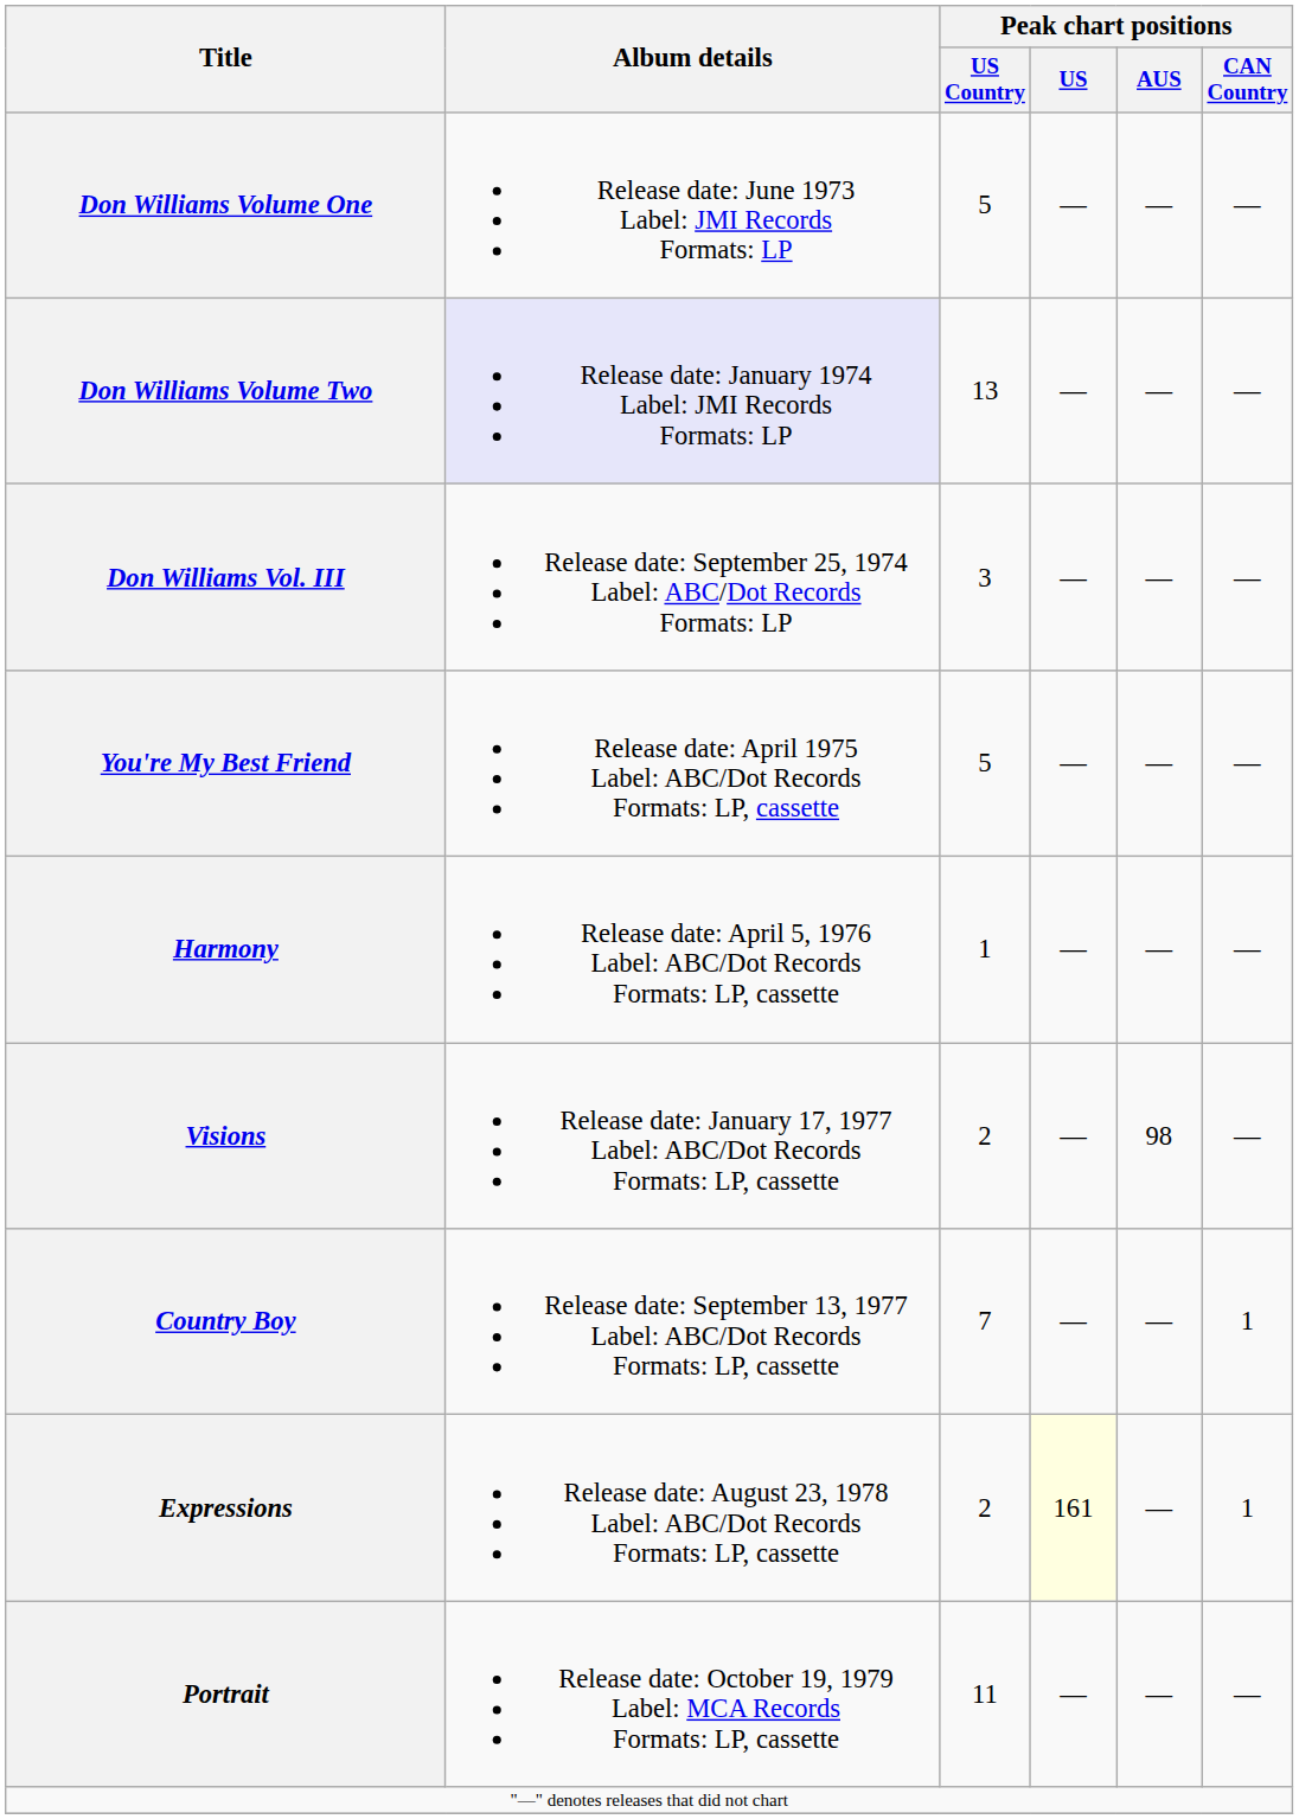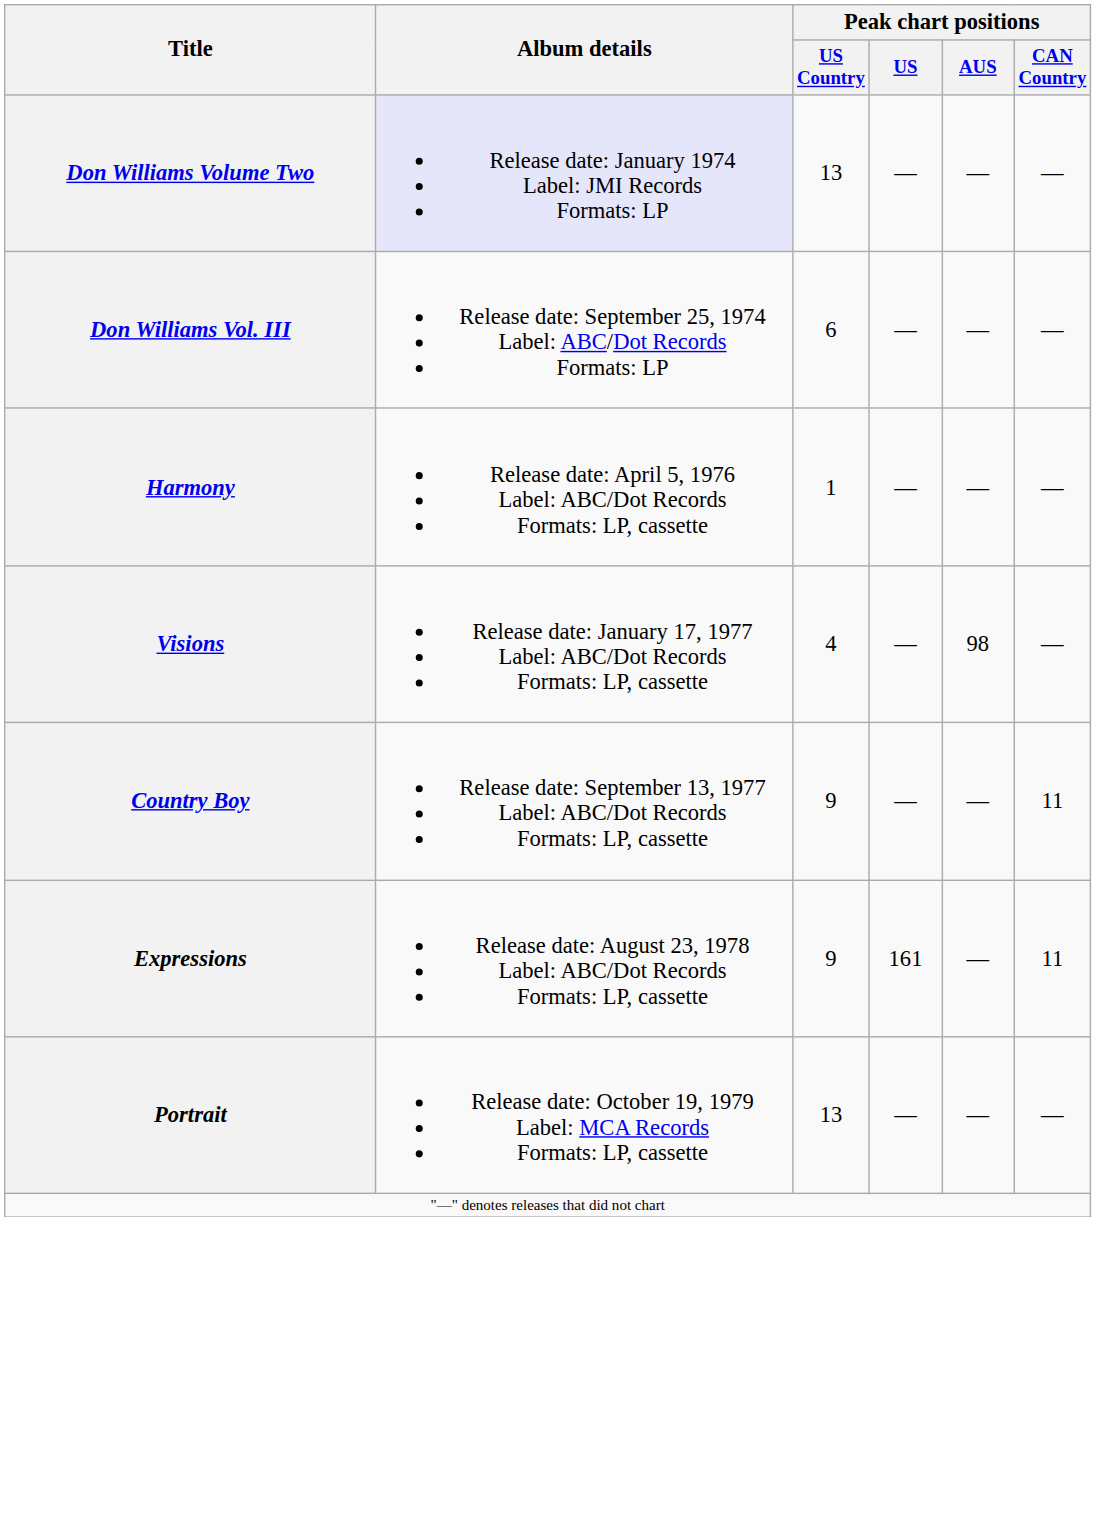 <table class="wikitable plainrowheaders" style="text-align:center;">
 <tr>
 <th rowspan="2" style="width:16em;">Title</th>
 <th rowspan="2" style="width:18em;">Album details</th>
 <th colspan="4">Peak chart positions</th>
 </tr>
 <tr style="font-size:smaller;">
 <th width="45"><a href='#'>US Country</a><br></th>
 <th width="45"><a href='#'>US</a><br></th>
 <th width="45"><a href='#'>AUS</a></th>
 <th width="45"><a href='#'>CAN Country</a></th>
 </tr>
 <tr>
-<th scope="row"><em><a href='#'>Don Williams Volume One</a></em></th>
-<td><br><ul><li>Release date: June 1973</li><li>Label: <a href='#'>JMI Records</a></li><li>Formats: <a href='#'>LP</a></li></ul></td>
-<td>5</td>
-<td>—</td>
-<td>—</td>
-<td>—</td>
-</tr>
-<tr>
 <th scope="row"><em><a href='#'>Don Williams Volume Two</a></em></th>
 <td style="background: lavender;"><br><ul><li>Release date: January 1974</li><li>Label: JMI Records</li><li>Formats: LP</li></ul></td>
 <td>13</td>
 <td>—</td>
 <td>—</td>
 <td>—</td>
 </tr>
 <tr>
 <th scope="row"><em><a href='#'>Don Williams Vol. III</a></em></th>
 <td><br><ul><li>Release date: September 25, 1974</li><li>Label: <a href='#'>ABC</a>/<a href='#'>Dot Records</a></li><li>Formats: LP</li></ul></td>
-<td>3</td>
-<td>—</td>
-<td>—</td>
-<td>—</td>
-</tr>
-<tr>
-<th scope="row"><em><a href='#'>You're My Best Friend</a></em></th>
-<td><br><ul><li>Release date: April 1975</li><li>Label: ABC/Dot Records</li><li>Formats: LP, <a href='#'>cassette</a></li></ul></td>
-<td>5</td>
+<td>6</td>
 <td>—</td>
 <td>—</td>
 <td>—</td>
 </tr>
 <tr>
 <th scope="row"><em><a href='#'>Harmony</a></em></th>
 <td><br><ul><li>Release date: April 5, 1976</li><li>Label: ABC/Dot Records</li><li>Formats: LP, cassette</li></ul></td>
 <td>1</td>
 <td>—</td>
 <td>—</td>
 <td>—</td>
 </tr>
 <tr>
 <th scope="row"><em><a href='#'>Visions</a></em></th>
 <td><br><ul><li>Release date: January 17, 1977</li><li>Label: ABC/Dot Records</li><li>Formats: LP, cassette</li></ul></td>
-<td>2</td>
+<td>4</td>
 <td>—</td>
 <td>98</td>
 <td>—</td>
 </tr>
 <tr>
 <th scope="row"><em><a href='#'>Country Boy</a></em></th>
 <td><br><ul><li>Release date: September 13, 1977</li><li>Label: ABC/Dot Records</li><li>Formats: LP, cassette</li></ul></td>
-<td>7</td>
+<td>9</td>
 <td>—</td>
 <td>—</td>
-<td>1</td>
+<td>11</td>
 </tr>
 <tr>
 <th scope="row"><em>Expressions</em></th>
 <td><br><ul><li>Release date: August 23, 1978</li><li>Label: ABC/Dot Records</li><li>Formats: LP, cassette</li></ul></td>
-<td>2</td>
-<td style="background: lightyellow;">161</td>
+<td>9</td>
+<td>161</td>
 <td>—</td>
-<td>1</td>
+<td>11</td>
 </tr>
 <tr>
 <th scope="row"><em>Portrait</em></th>
 <td><br><ul><li>Release date: October 19, 1979</li><li>Label: <a href='#'>MCA Records</a></li><li>Formats: LP, cassette</li></ul></td>
-<td>11</td>
+<td>13</td>
 <td>—</td>
 <td>—</td>
 <td>—</td>
 </tr>
 <tr>
 <td colspan="6" style="font-size:8pt">"—" denotes releases that did not chart</td>
 </tr>
 <tr>
 </tr>
 </table>
